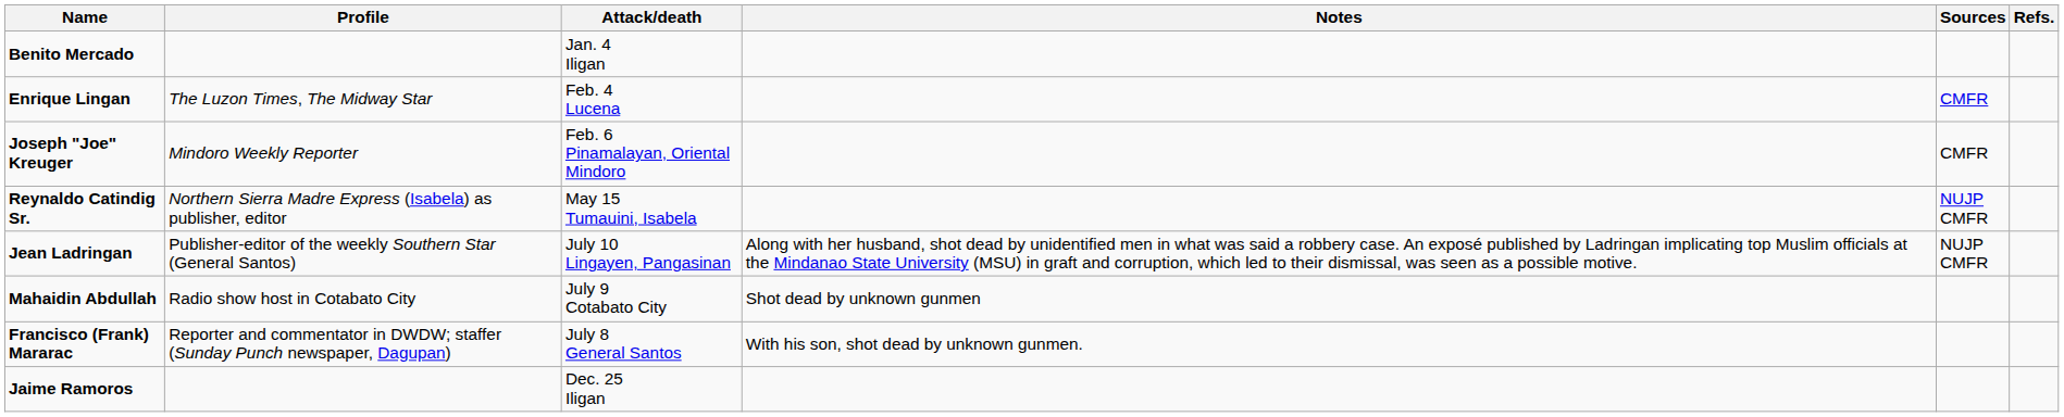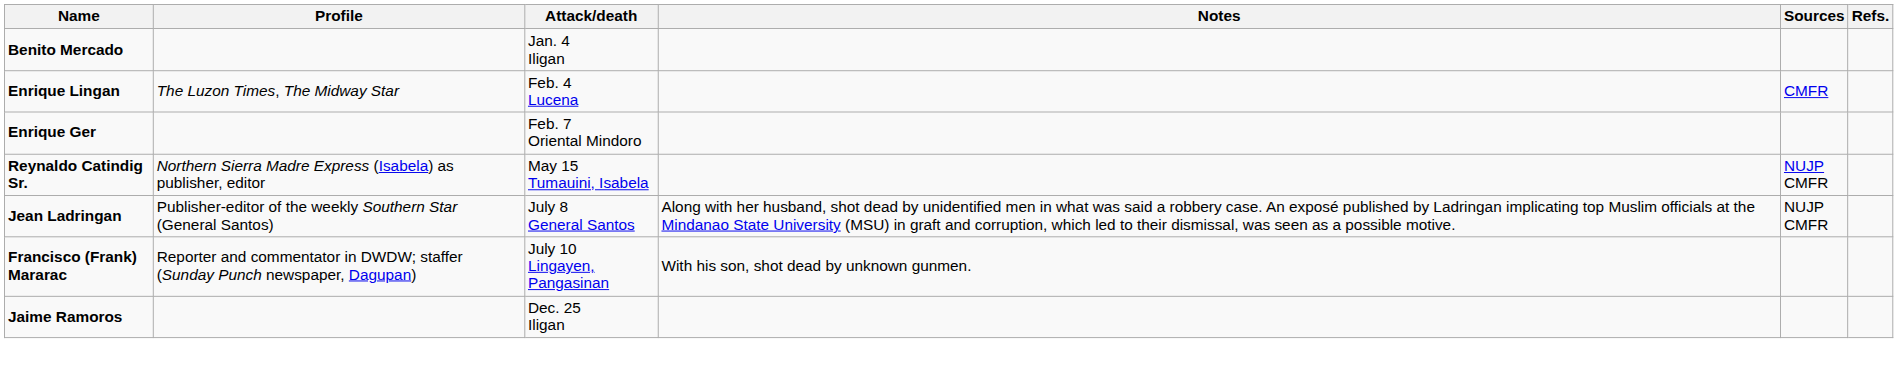 <table class="wikitable">
 <tr>
 <th>Name</th>
 <th>Profile</th>
 <th>Attack/death</th>
 <th>Notes</th>
 <th>Sources</th>
 <th>Refs.</th>
 </tr>
 <tr>
 <td><strong>Benito Mercado</strong></td>
 <td></td>
 <td>Jan. 4<br>Iligan</td>
 <td></td>
 <td></td>
 <td></td>
 </tr>
 <tr>
 <td><strong>Enrique Lingan</strong></td>
 <td><em>The Luzon Times</em>, <em>The Midway Star</em></td>
 <td>Feb. 4<br><a href='#'>Lucena</a></td>
 <td></td>
 <td><a href='#'>CMFR</a></td>
 <td></td>
 </tr>
 <tr>
-<td><strong>Joseph "Joe" Kreuger</strong></td>
-<td><em>Mindoro Weekly Reporter</em></td>
-<td>Feb. 6<br><a href='#'>Pinamalayan, Oriental Mindoro</a></td>
+<td><strong>Enrique Ger</strong></td>
 <td></td>
-<td>CMFR</td>
+<td>Feb. 7<br>Oriental Mindoro</td>
 <td></td>
+<td></td>
+<td><br></td>
 </tr>
 <tr>
 <td><strong>Reynaldo Catindig Sr.</strong></td>
 <td><em>Northern Sierra Madre Express</em> (<a href='#'>Isabela</a>) as publisher, editor</td>
 <td>May 15<br><a href='#'>Tumauini, Isabela</a></td>
 <td></td>
 <td><a href='#'>NUJP</a><br>CMFR</td>
 <td><br></td>
 </tr>
 <tr>
 <td><strong>Jean Ladringan</strong></td>
 <td>Publisher-editor of the weekly <em>Southern Star</em> (General Santos)</td>
-<td>July 10<br><a href='#'>Lingayen, Pangasinan</a></td>
+<td>July 8<br><a href='#'>General Santos</a></td>
 <td>Along with her husband, shot dead by unidentified men in what was said a robbery case. An exposé published by Ladringan implicating top Muslim officials at the <a href='#'>Mindanao State University</a> (MSU) in graft and corruption, which led to their dismissal, was seen as a possible motive.</td>
 <td>NUJP<br>CMFR</td>
 <td><br><br></td>
 </tr>
 <tr>
-<td><strong>Mahaidin Abdullah</strong></td>
-<td>Radio show host in Cotabato City</td>
-<td>July 9<br>Cotabato City</td>
-<td>Shot dead by unknown gunmen</td>
-<td></td>
-<td></td>
-</tr>
-<tr>
 <td><strong>Francisco (Frank) Mararac</strong></td>
 <td>Reporter and commentator in DWDW; staffer (<em>Sunday Punch</em> newspaper, <a href='#'>Dagupan</a>)</td>
-<td>July 8<br><a href='#'>General Santos</a></td>
+<td>July 10<br><a href='#'>Lingayen, Pangasinan</a></td>
 <td>With his son, shot dead by unknown gunmen.</td>
 <td></td>
 <td><br></td>
 </tr>
 <tr>
 <td><strong>Jaime Ramoros</strong></td>
 <td></td>
 <td>Dec. 25<br>Iligan</td>
 <td></td>
 <td></td>
 <td><br></td>
 </tr>
 </table>
